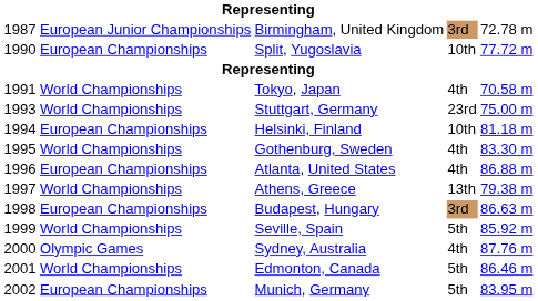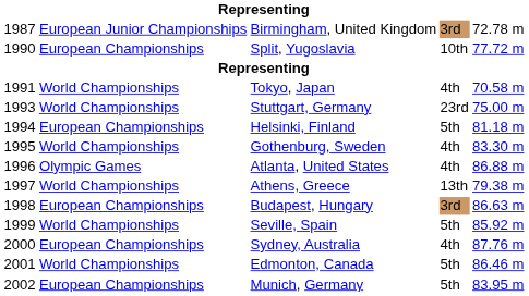 <table>
 <tr>
 <th colspan="5">Representing </th>
 </tr>
 <tr>
 <td>1987</td>
 <td><a href='#'>European Junior Championships</a></td>
 <td><a href='#'>Birmingham</a>, United Kingdom</td>
 <td bgcolor=cc9966>3rd</td>
 <td>72.78 m</td>
 </tr>
 <tr>
 <td>1990</td>
 <td><a href='#'>European Championships</a></td>
 <td><a href='#'>Split</a>, <a href='#'>Yugoslavia</a></td>
 <td>10th</td>
 <td><a href='#'>77.72 m</a></td>
 </tr>
 <tr>
 <th colspan="5">Representing </th>
 </tr>
 <tr>
 <td>1991</td>
 <td><a href='#'>World Championships</a></td>
 <td><a href='#'>Tokyo</a>, <a href='#'>Japan</a></td>
 <td>4th</td>
 <td><a href='#'>70.58 m</a></td>
 </tr>
 <tr>
 <td>1993</td>
 <td><a href='#'>World Championships</a></td>
 <td><a href='#'>Stuttgart, Germany</a></td>
 <td>23rd</td>
 <td><a href='#'>75.00 m</a></td>
 </tr>
 <tr>
 <td>1994</td>
 <td><a href='#'>European Championships</a></td>
 <td><a href='#'>Helsinki, Finland</a></td>
-<td>10th</td>
+<td>5th</td>
 <td><a href='#'>81.18 m</a></td>
 </tr>
 <tr>
 <td>1995</td>
 <td><a href='#'>World Championships</a></td>
 <td><a href='#'>Gothenburg, Sweden</a></td>
 <td>4th</td>
 <td><a href='#'>83.30 m</a></td>
 </tr>
 <tr>
 <td>1996</td>
-<td><a href='#'>European Championships</a></td>
+<td><a href='#'>Olympic Games</a></td>
 <td><a href='#'>Atlanta</a>, <a href='#'>United States</a></td>
 <td>4th</td>
 <td><a href='#'>86.88 m</a></td>
 </tr>
 <tr>
 <td>1997</td>
 <td><a href='#'>World Championships</a></td>
 <td><a href='#'>Athens, Greece</a></td>
 <td>13th</td>
 <td><a href='#'>79.38 m</a></td>
 </tr>
 <tr>
 <td>1998</td>
 <td><a href='#'>European Championships</a></td>
 <td><a href='#'>Budapest</a>, <a href='#'>Hungary</a></td>
 <td bgcolor=cc9966>3rd</td>
 <td><a href='#'>86.63 m</a></td>
 </tr>
 <tr>
 <td>1999</td>
 <td><a href='#'>World Championships</a></td>
 <td><a href='#'>Seville, Spain</a></td>
 <td>5th</td>
 <td><a href='#'>85.92 m</a></td>
 </tr>
 <tr>
 <td>2000</td>
-<td><a href='#'>Olympic Games</a></td>
+<td><a href='#'>European Championships</a></td>
 <td><a href='#'>Sydney, Australia</a></td>
 <td>4th</td>
 <td><a href='#'>87.76 m</a></td>
 </tr>
 <tr>
 <td>2001</td>
 <td><a href='#'>World Championships</a></td>
 <td><a href='#'>Edmonton, Canada</a></td>
 <td>5th</td>
 <td><a href='#'>86.46 m</a></td>
 </tr>
 <tr>
 <td>2002</td>
 <td><a href='#'>European Championships</a></td>
 <td><a href='#'>Munich</a>, <a href='#'>Germany</a></td>
 <td>5th</td>
 <td><a href='#'>83.95 m</a></td>
 </tr>
 </table>
